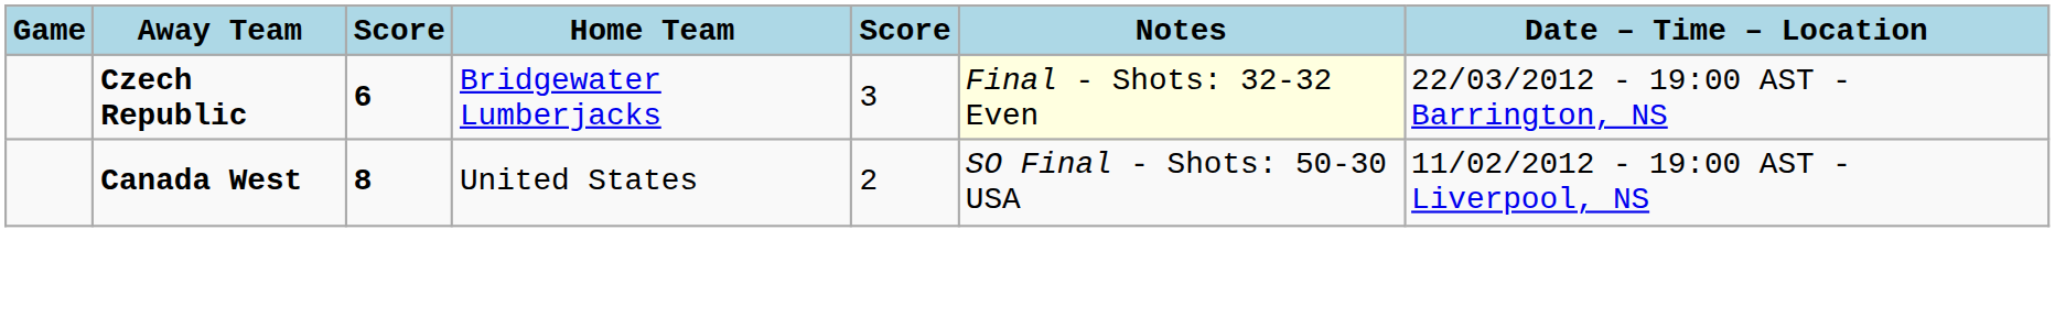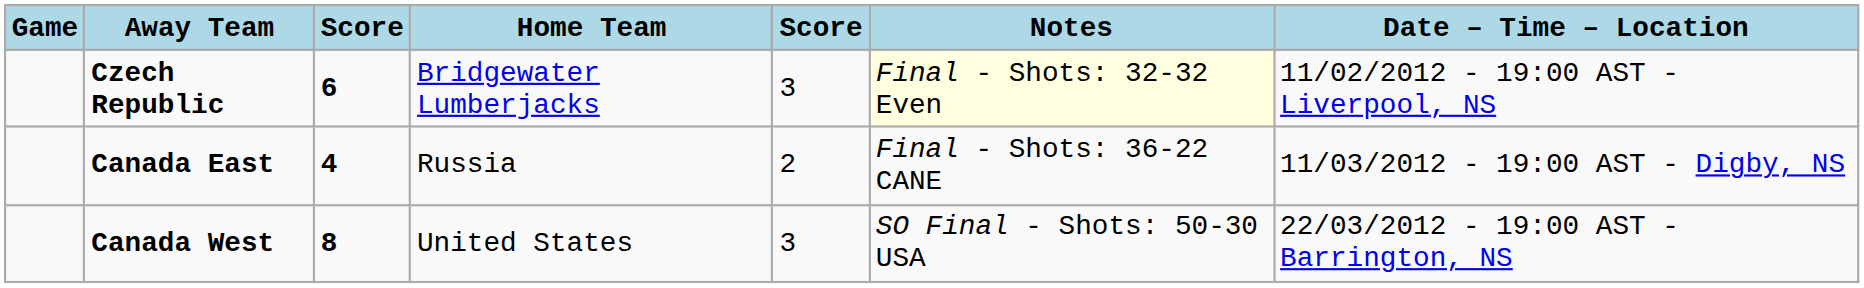 <table class="wikitable">
 <tr>
 <th style="background:lightblue;">Game</th>
 <th style="background:lightblue;">Away Team</th>
 <th style="background:lightblue;">Score</th>
 <th style="background:lightblue;">Home Team</th>
 <th style="background:lightblue;">Score</th>
 <th style="background:lightblue;">Notes</th>
 <th style="background:lightblue;">Date – Time – Location</th>
 </tr>
 <tr>
 <td></td>
 <td><strong>Czech Republic</strong></td>
 <td><strong>6</strong></td>
 <td><a href='#'>Bridgewater Lumberjacks</a></td>
 <td>3</td>
 <td style="background: lightyellow;"><em>Final</em> - Shots: 32-32 Even</td>
-<td>22/03/2012 - 19:00 AST - <a href='#'>Barrington, NS</a></td>
+<td>11/02/2012 - 19:00 AST - <a href='#'>Liverpool, NS</a></td>
+</tr>
+<tr>
+<td></td>
+<td><strong>Canada East</strong></td>
+<td><strong>4</strong></td>
+<td>Russia</td>
+<td>2</td>
+<td><em>Final</em> - Shots: 36-22 CANE</td>
+<td>11/03/2012 - 19:00 AST - <a href='#'>Digby, NS</a></td>
 </tr>
 <tr>
 <td></td>
 <td><strong>Canada West</strong></td>
 <td><strong>8</strong></td>
 <td>United States</td>
-<td>2</td>
+<td>3</td>
 <td><em>SO Final</em> - Shots: 50-30 USA</td>
-<td>11/02/2012 - 19:00 AST - <a href='#'>Liverpool, NS</a></td>
+<td>22/03/2012 - 19:00 AST - <a href='#'>Barrington, NS</a></td>
 </tr>
 </table>
